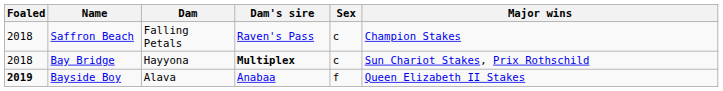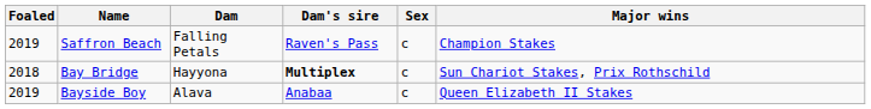 <table class="wikitable sortable">
 <tr>
 <th style="width:35px;">Foaled</th>
 <th style="width:120px;">Name</th>
 <th style="width:120px;">Dam</th>
 <th style="width:120px;">Dam's sire</th>
 <th style="width:35px;">Sex</th>
 <th style="width:510px;">Major wins</th>
 </tr>
 <tr>
-<td>2018</td>
+<td>2019</td>
 <td><a href='#'>Saffron Beach</a></td>
 <td>Falling Petals</td>
 <td><a href='#'>Raven's Pass</a></td>
 <td>c</td>
 <td><a href='#'>Champion Stakes</a></td>
 </tr>
 <tr>
 <td>2018</td>
 <td><a href='#'>Bay Bridge</a></td>
 <td>Hayyona</td>
 <td><strong>Multiplex</strong></td>
 <td>c</td>
 <td><a href='#'>Sun Chariot Stakes</a>, <a href='#'>Prix Rothschild</a></td>
 </tr>
 <tr>
-<td><strong>2019</strong></td>
+<td>2019</td>
 <td><a href='#'>Bayside Boy</a></td>
 <td>Alava</td>
 <td><a href='#'>Anabaa</a></td>
-<td>f</td>
+<td>c</td>
 <td><a href='#'>Queen Elizabeth II Stakes</a></td>
 </tr>
 </table>
